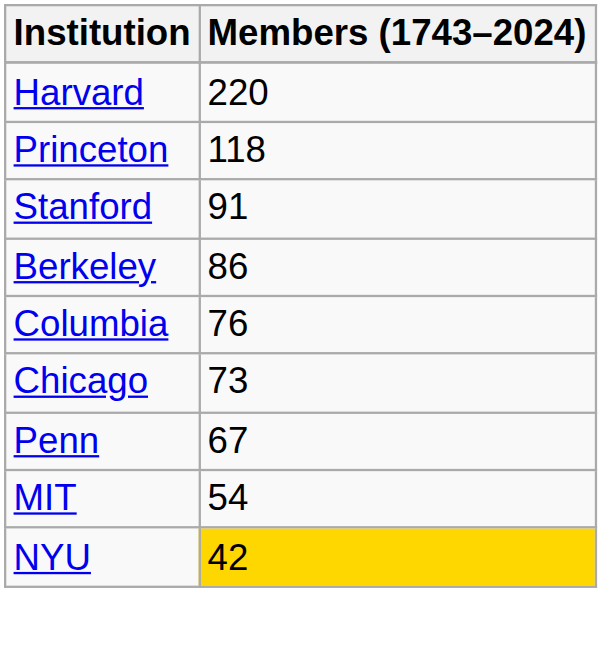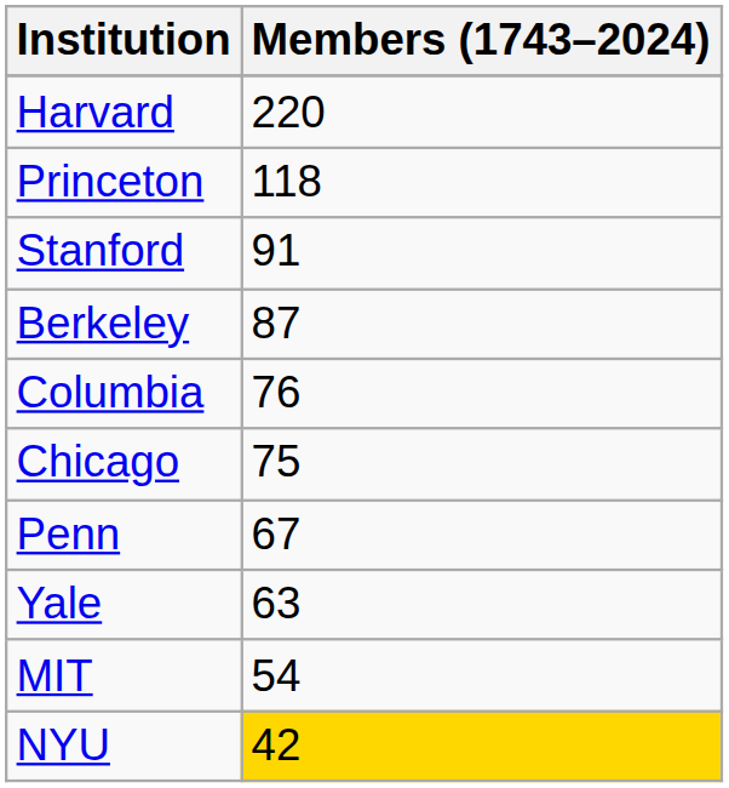 <table class="wikitable sortable defaultcenter">
 <tr>
 <th>Institution</th>
 <th data-sort-type="number">Members (1743–2024)</th>
 </tr>
 <tr>
 </tr>
 <tr>
 <td><a href='#'>Harvard</a></td>
 <td>220</td>
 </tr>
 <tr>
 <td><a href='#'>Princeton</a></td>
 <td>118</td>
 </tr>
 <tr>
 <td><a href='#'>Stanford</a></td>
 <td>91</td>
 </tr>
 <tr>
 <td><a href='#'>Berkeley</a></td>
-<td>86</td>
+<td>87</td>
 </tr>
 <tr>
 <td><a href='#'>Columbia</a></td>
 <td>76</td>
 </tr>
 <tr>
 <td><a href='#'>Chicago</a></td>
-<td>73</td>
+<td>75</td>
 </tr>
 <tr>
 <td><a href='#'>Penn</a></td>
 <td>67</td>
+</tr>
+<tr>
+<td><a href='#'>Yale</a></td>
+<td>63</td>
 </tr>
 <tr>
 <td><a href='#'>MIT</a></td>
 <td>54</td>
 </tr>
 <tr>
 <td><a href='#'>NYU</a></td>
 <td style="background: gold;">42</td>
 </tr>
 </table>
